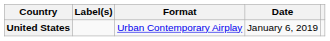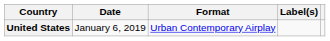 <table class="wikitable plainrowheaders">
 <tr>
 <th scope="row">Country</th>
+<th scope="row">Date</th>
+<th scope="row">Format</th>
 <th scope="row">Label(s)</th>
-<th scope="row">Format</th>
-<th scope="row">Date</th>
 <th scope="row"></th>
 </tr>
 <tr>
 <th scope="row">United States</th>
+<td>January 6, 2019</td>
+<td><a href='#'>Urban Contemporary Airplay</a></td>
 <td></td>
-<td><a href='#'>Urban Contemporary Airplay</a></td>
-<td>January 6, 2019</td>
 <td></td>
 </tr>
 </table>
